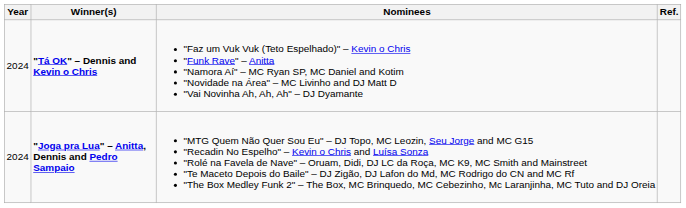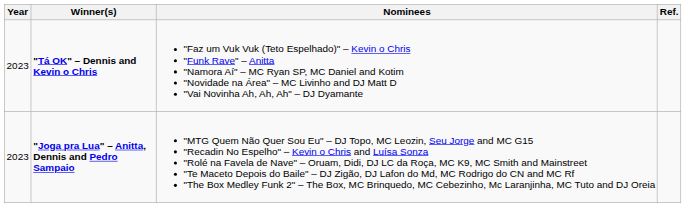 <table class="wikitable sortable">
 <tr>
 <th style="width:5px;"><strong>Year</strong></th>
 <th style="width:195px;"><strong>Winner(s)</strong></th>
 <th class="unsortable"><strong>Nominees</strong></th>
 <th class="unsortable">Ref.</th>
 </tr>
 <tr>
-<td align="center">2024</td>
+<td align="center">2023</td>
 <td><strong>"<a href='#'>Tá OK</a>" – Dennis and <a href='#'>Kevin o Chris</a></strong></td>
 <td><br><ul><li>"Faz um Vuk Vuk (Teto Espelhado)" – <a href='#'>Kevin o Chris</a></li><li>"<a href='#'>Funk Rave</a>" – <a href='#'>Anitta</a></li><li>"Namora Aí" – MC Ryan SP, MC Daniel and Kotim</li><li>"Novidade na Área" – MC Livinho and DJ Matt D</li><li>"Vai Novinha Ah, Ah, Ah" – DJ Dyamante</li></ul></td>
 <td></td>
 </tr>
 <tr>
-<td align="center">2024</td>
+<td align="center">2023</td>
 <td><strong>"<a href='#'>Joga pra Lua</a>" – <a href='#'>Anitta</a>, Dennis and <a href='#'>Pedro Sampaio</a></strong></td>
 <td><br><ul><li>"MTG Quem Não Quer Sou Eu" – DJ Topo, MC Leozin, <a href='#'>Seu Jorge</a> and MC G15</li><li>"Recadin No Espelho" – <a href='#'>Kevin o Chris</a> and <a href='#'>Luísa Sonza</a></li><li>"Rolé na Favela de Nave" – Oruam, Didi, DJ LC da Roça, MC K9, MC Smith and Mainstreet</li><li>"Te Maceto Depois do Baile" – DJ Zigão, DJ Lafon do Md, MC Rodrigo do CN and MC Rf</li><li>"The Box Medley Funk 2" – The Box, MC Brinquedo, MC Cebezinho, Mc Laranjinha, MC Tuto and DJ Oreia</li></ul></td>
 <td></td>
 </tr>
 </table>
